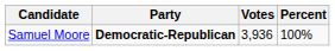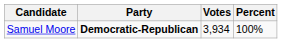 <table class=wikitable>
 <tr>
 <th>Candidate</th>
 <th>Party</th>
 <th>Votes</th>
 <th>Percent</th>
 </tr>
 <tr>
 <td><a href='#'>Samuel Moore</a></td>
 <td><strong>Democratic-Republican</strong></td>
-<td>3,936</td>
+<td>3,934</td>
 <td>100%</td>
 </tr>
 </table>
